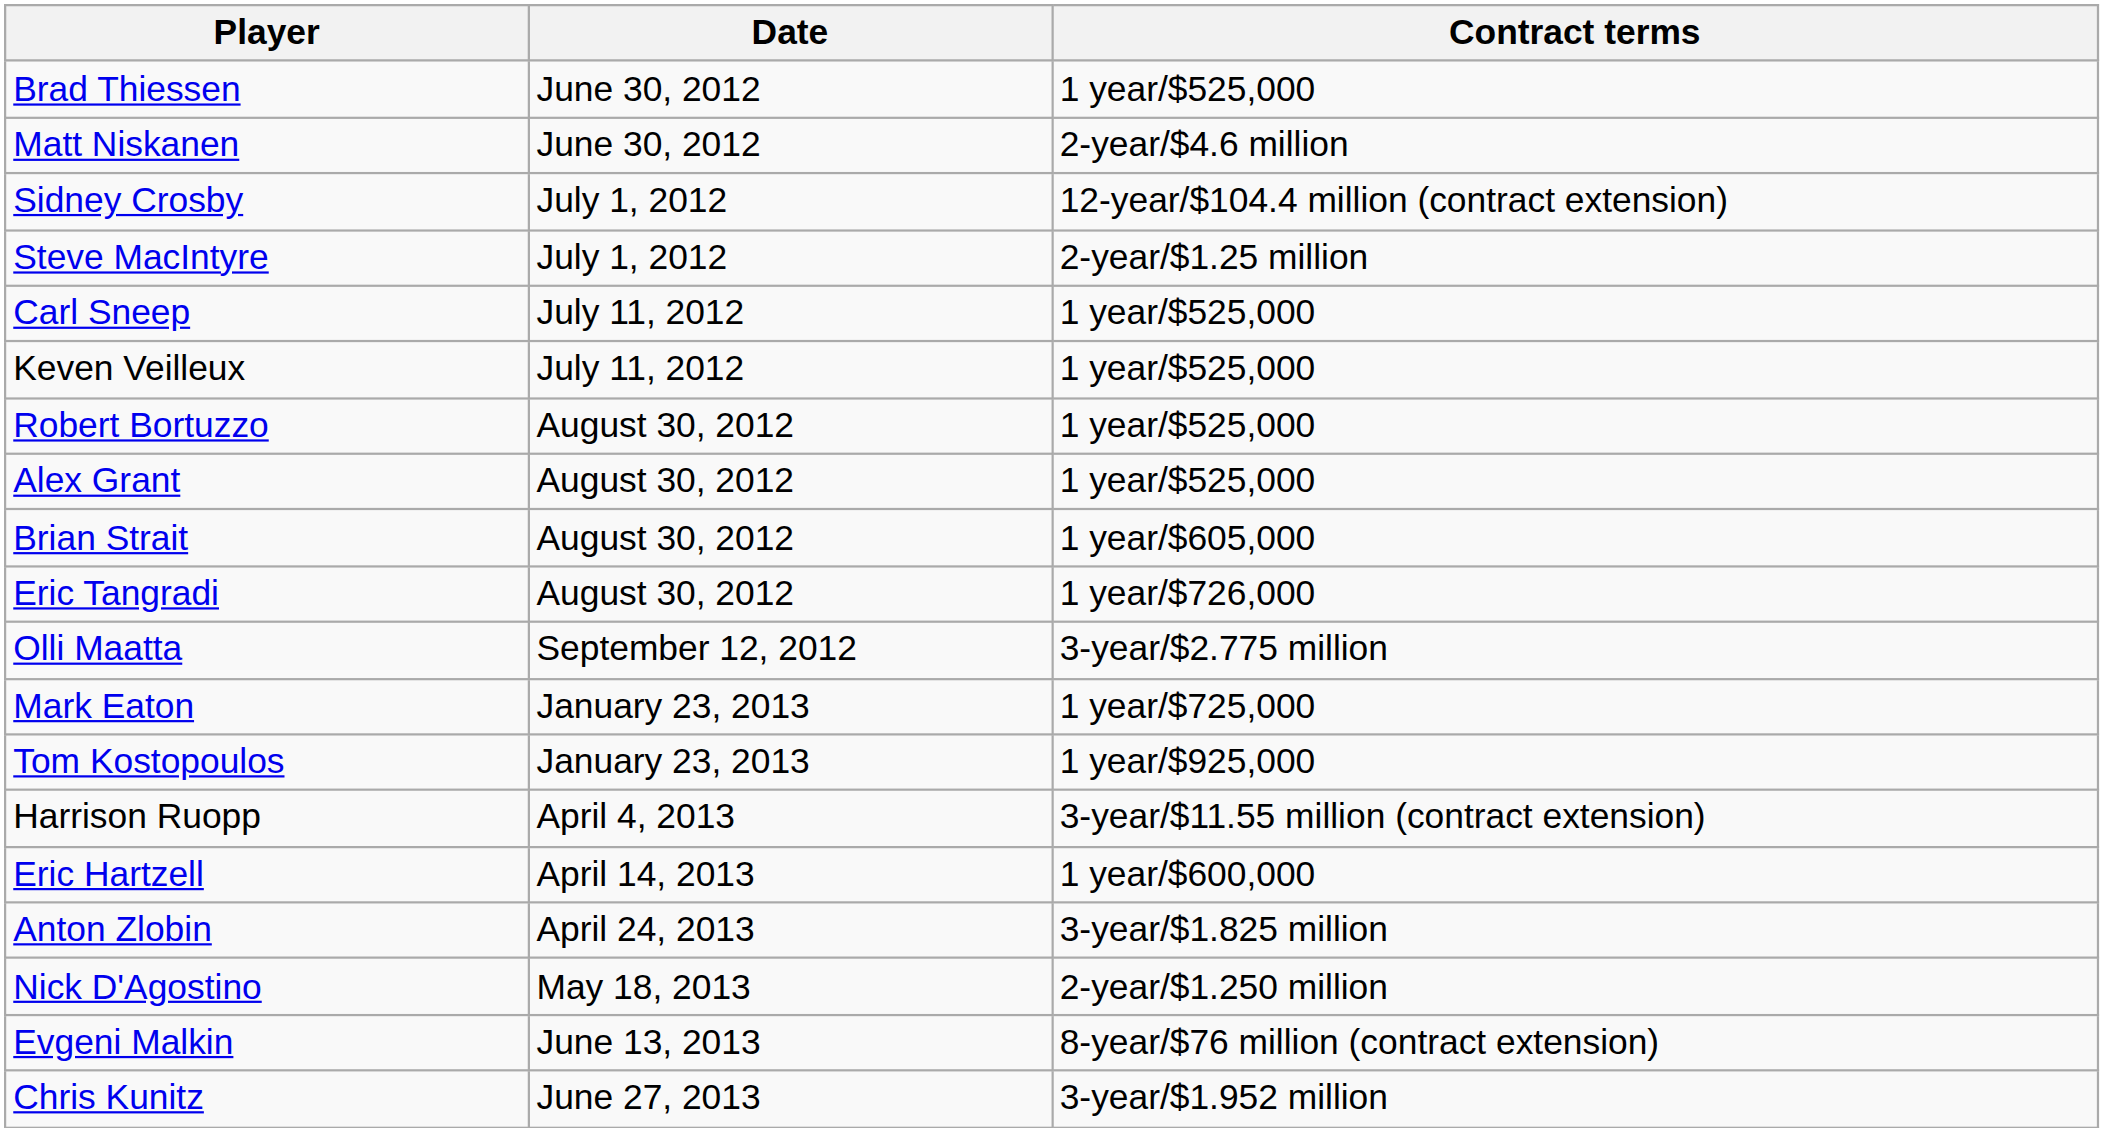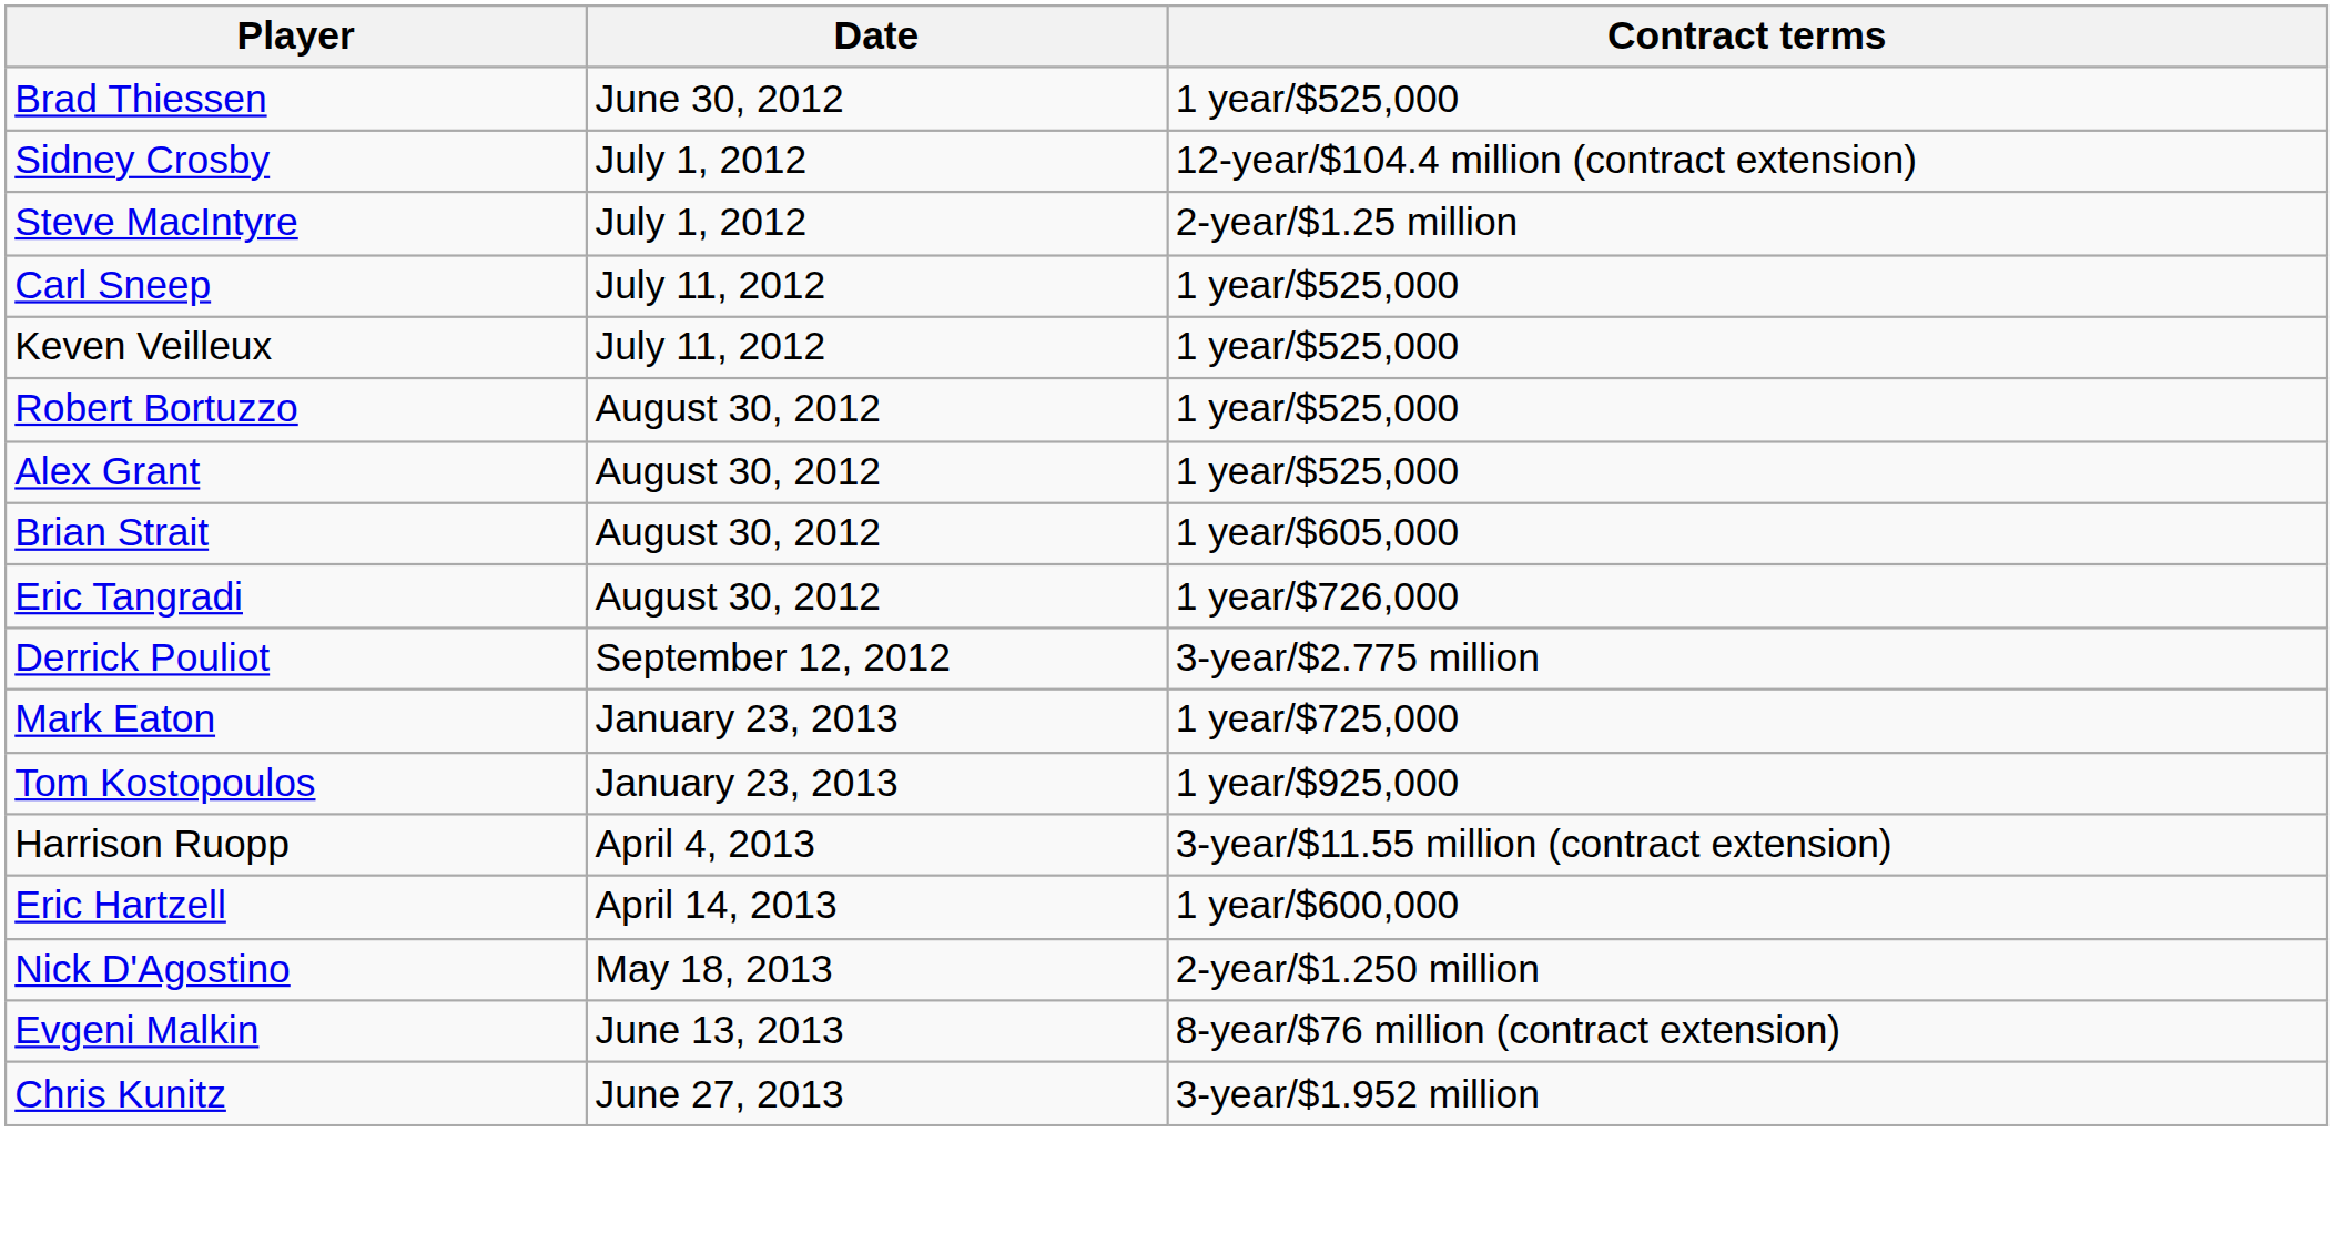 <table class="wikitable" style="width:75%;">
 <tr style="text-align:center; background:#ddd;">
 <th style="width:25%;">Player</th>
 <th style="width:25%;">Date</th>
 <th style="width:50%;">Contract terms</th>
 </tr>
 <tr>
 <td><a href='#'>Brad Thiessen</a></td>
 <td>June 30, 2012</td>
 <td>1 year/$525,000</td>
-</tr>
-<tr>
-<td><a href='#'>Matt Niskanen</a></td>
-<td>June 30, 2012</td>
-<td>2-year/$4.6 million</td>
 </tr>
 <tr>
 <td><a href='#'>Sidney Crosby</a></td>
 <td>July 1, 2012</td>
 <td>12-year/$104.4 million (contract extension)</td>
 </tr>
 <tr>
 <td><a href='#'>Steve MacIntyre</a></td>
 <td>July 1, 2012</td>
 <td>2-year/$1.25 million</td>
 </tr>
 <tr>
 <td><a href='#'>Carl Sneep</a></td>
 <td>July 11, 2012</td>
 <td>1 year/$525,000</td>
 </tr>
 <tr>
 <td>Keven Veilleux</td>
 <td>July 11, 2012</td>
 <td>1 year/$525,000</td>
 </tr>
 <tr>
 <td><a href='#'>Robert Bortuzzo</a></td>
 <td>August 30, 2012</td>
 <td>1 year/$525,000</td>
 </tr>
 <tr>
 <td><a href='#'>Alex Grant</a></td>
 <td>August 30, 2012</td>
 <td>1 year/$525,000</td>
 </tr>
 <tr>
 <td><a href='#'>Brian Strait</a></td>
 <td>August 30, 2012</td>
 <td>1 year/$605,000</td>
 </tr>
 <tr>
 <td><a href='#'>Eric Tangradi</a></td>
 <td>August 30, 2012</td>
 <td>1 year/$726,000</td>
 </tr>
 <tr>
-<td><a href='#'>Olli Maatta</a></td>
+<td><a href='#'>Derrick Pouliot</a></td>
 <td>September 12, 2012</td>
 <td>3-year/$2.775 million</td>
 </tr>
 <tr>
 <td><a href='#'>Mark Eaton</a></td>
 <td>January 23, 2013</td>
 <td>1 year/$725,000</td>
 </tr>
 <tr>
 <td><a href='#'>Tom Kostopoulos</a></td>
 <td>January 23, 2013</td>
 <td>1 year/$925,000</td>
 </tr>
 <tr>
 <td>Harrison Ruopp</td>
 <td>April 4, 2013</td>
 <td>3-year/$11.55 million (contract extension)</td>
 </tr>
 <tr>
 <td><a href='#'>Eric Hartzell</a></td>
 <td>April 14, 2013</td>
 <td>1 year/$600,000</td>
 </tr>
 <tr>
-<td><a href='#'>Anton Zlobin</a></td>
-<td>April 24, 2013</td>
-<td>3-year/$1.825 million</td>
-</tr>
-<tr>
 <td><a href='#'>Nick D'Agostino</a></td>
 <td>May 18, 2013</td>
 <td>2-year/$1.250 million </td>
 </tr>
 <tr>
 <td><a href='#'>Evgeni Malkin</a></td>
 <td>June 13, 2013</td>
 <td>8-year/$76 million (contract extension)</td>
 </tr>
 <tr>
 <td><a href='#'>Chris Kunitz</a></td>
 <td>June 27, 2013</td>
 <td>3-year/$1.952 million</td>
 </tr>
 </table>
